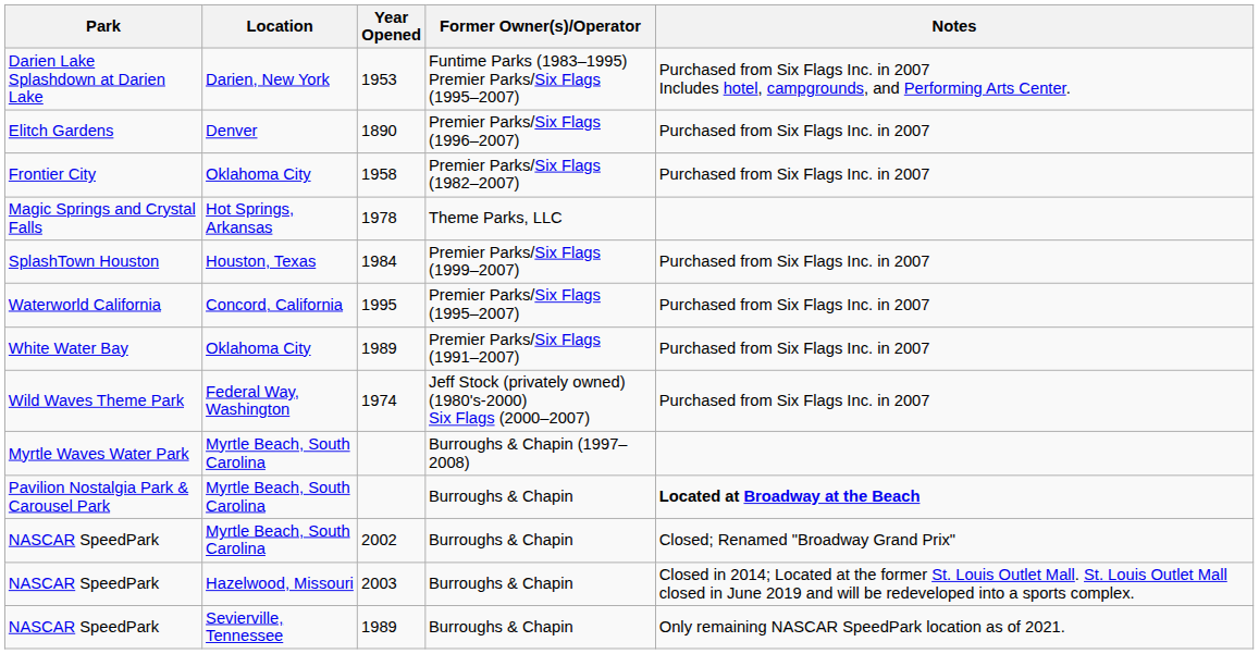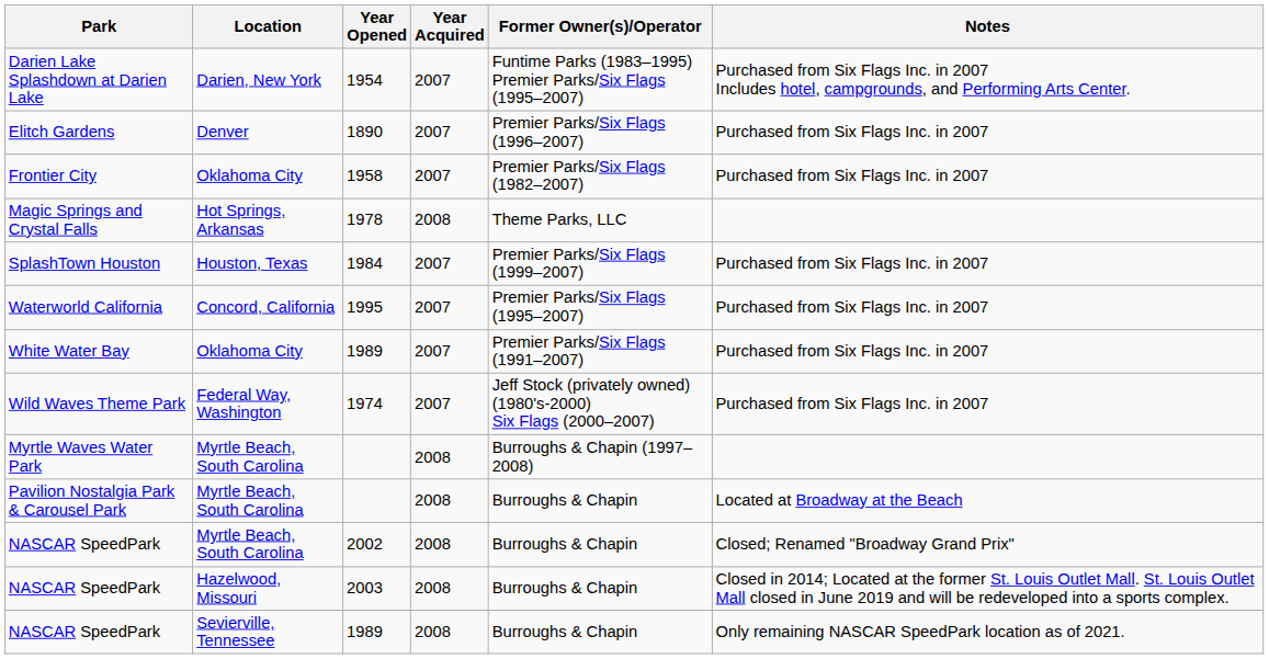 <table class=wikitable>
 <tr>
 <th><strong>Park</strong></th>
 <th><strong>Location</strong></th>
 <th width=60px><strong>Year Opened</strong></th>
+<th width=60px><strong>Year Acquired</strong></th>
 <th><strong>Former Owner(s)/Operator</strong></th>
 <th><strong>Notes</strong></th>
 </tr>
 <tr>
 <td><a href='#'>Darien Lake</a><br><a href='#'>Splashdown at Darien Lake</a></td>
 <td><a href='#'>Darien, New York</a></td>
-<td>1953</td>
+<td>1954</td>
+<td>2007</td>
 <td>Funtime Parks (1983–1995)<br>Premier Parks/<a href='#'>Six Flags</a> (1995–2007)</td>
 <td>Purchased from Six Flags Inc. in 2007 <br>Includes <a href='#'>hotel</a>, <a href='#'>campgrounds</a>, and <a href='#'>Performing Arts Center</a>.</td>
 </tr>
 <tr>
 <td><a href='#'>Elitch Gardens</a></td>
 <td><a href='#'>Denver</a></td>
 <td>1890</td>
+<td>2007</td>
 <td>Premier Parks/<a href='#'>Six Flags</a> (1996–2007)</td>
 <td>Purchased from Six Flags Inc. in 2007</td>
 </tr>
 <tr>
 <td><a href='#'>Frontier City</a></td>
 <td><a href='#'>Oklahoma City</a></td>
 <td>1958</td>
+<td>2007</td>
 <td>Premier Parks/<a href='#'>Six Flags</a> (1982–2007)</td>
 <td>Purchased from Six Flags Inc. in 2007</td>
 </tr>
 <tr>
 <td><a href='#'>Magic Springs and Crystal Falls</a></td>
 <td><a href='#'>Hot Springs, Arkansas</a></td>
 <td>1978</td>
+<td>2008</td>
 <td>Theme Parks, LLC</td>
 <td></td>
 </tr>
 <tr>
 <td><a href='#'>SplashTown Houston</a></td>
 <td><a href='#'>Houston, Texas</a></td>
 <td>1984</td>
+<td>2007</td>
 <td>Premier Parks/<a href='#'>Six Flags</a> (1999–2007)</td>
 <td>Purchased from Six Flags Inc. in 2007</td>
 </tr>
 <tr>
 <td><a href='#'>Waterworld California</a></td>
 <td><a href='#'>Concord, California</a></td>
 <td>1995</td>
+<td>2007</td>
 <td>Premier Parks/<a href='#'>Six Flags</a> (1995–2007)</td>
 <td>Purchased from Six Flags Inc. in 2007</td>
 </tr>
 <tr>
 <td><a href='#'>White Water Bay</a></td>
 <td><a href='#'>Oklahoma City</a></td>
 <td>1989</td>
+<td>2007</td>
 <td>Premier Parks/<a href='#'>Six Flags</a> (1991–2007)</td>
 <td>Purchased from Six Flags Inc. in 2007</td>
 </tr>
 <tr>
 <td><a href='#'>Wild Waves Theme Park</a></td>
 <td><a href='#'>Federal Way, Washington</a></td>
 <td>1974</td>
+<td>2007</td>
 <td>Jeff Stock (privately owned) (1980's-2000)<br><a href='#'>Six Flags</a> (2000–2007)</td>
 <td>Purchased from Six Flags Inc. in 2007</td>
 </tr>
 <tr>
 <td><a href='#'>Myrtle Waves Water Park</a></td>
 <td><a href='#'>Myrtle Beach, South Carolina</a></td>
 <td></td>
+<td>2008</td>
 <td>Burroughs & Chapin (1997–2008)</td>
 <td></td>
 </tr>
 <tr>
 <td><a href='#'>Pavilion Nostalgia Park & Carousel Park</a></td>
 <td><a href='#'>Myrtle Beach, South Carolina</a></td>
 <td></td>
+<td>2008</td>
 <td>Burroughs & Chapin</td>
-<td><strong>Located at <a href='#'>Broadway at the Beach</a></strong></td>
+<td>Located at <a href='#'>Broadway at the Beach</a></td>
 </tr>
 <tr>
 <td><a href='#'>NASCAR</a> SpeedPark</td>
 <td><a href='#'>Myrtle Beach, South Carolina</a></td>
 <td>2002</td>
+<td>2008</td>
 <td>Burroughs & Chapin</td>
 <td>Closed; Renamed "Broadway Grand Prix"</td>
 </tr>
 <tr>
 <td><a href='#'>NASCAR</a> SpeedPark</td>
 <td><a href='#'>Hazelwood, Missouri</a></td>
 <td>2003</td>
+<td>2008</td>
 <td>Burroughs & Chapin</td>
 <td>Closed in 2014; Located at the former <a href='#'>St. Louis Outlet Mall</a>. <a href='#'>St. Louis Outlet Mall</a> closed in June 2019 and will be redeveloped into a sports complex.</td>
 </tr>
 <tr>
 <td><a href='#'>NASCAR</a> SpeedPark</td>
 <td><a href='#'>Sevierville, Tennessee</a></td>
 <td>1989</td>
+<td>2008</td>
 <td>Burroughs & Chapin</td>
 <td>Only remaining NASCAR SpeedPark location as of 2021.</td>
 </tr>
 </table>
